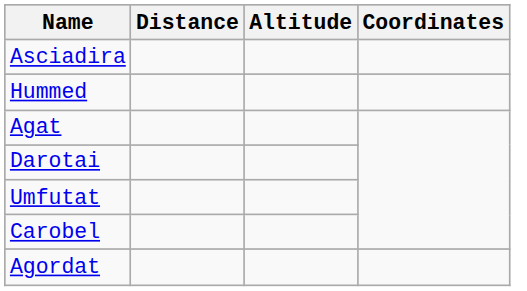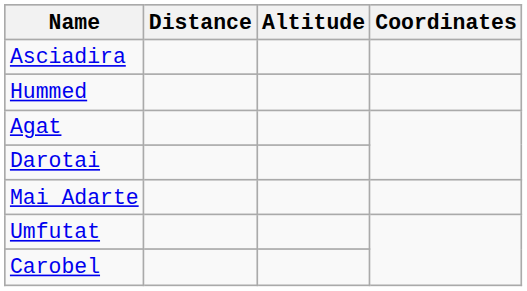 <table class="sort wikitable">
 <tr>
 <th>Name</th>
 <th>Distance</th>
 <th>Altitude</th>
 <th>Coordinates</th>
 </tr>
 <tr>
 <td><a href='#'>Asciadira</a></td>
 <td></td>
 <td></td>
 <td></td>
 </tr>
 <tr>
 <td><a href='#'>Hummed</a></td>
 <td></td>
 <td></td>
 <td></td>
 </tr>
 <tr>
 <td><a href='#'>Agat</a></td>
 <td></td>
 <td></td>
 </tr>
 <tr>
 <td><a href='#'>Darotai</a></td>
 <td></td>
 <td></td>
 </tr>
 <tr>
+<td><a href='#'>Mai Adarte</a></td>
+<td></td>
+<td></td>
+<td></td>
+</tr>
+<tr>
 <td><a href='#'>Umfutat</a></td>
 <td></td>
 <td></td>
 </tr>
 <tr>
 <td><a href='#'>Carobel</a></td>
 <td></td>
 <td></td>
 </tr>
-<tr>
-<td><a href='#'>Agordat</a></td>
-<td></td>
-<td></td>
-<td></td>
-</tr>
 </table>
